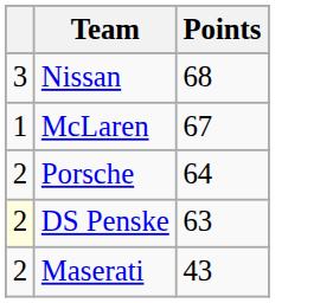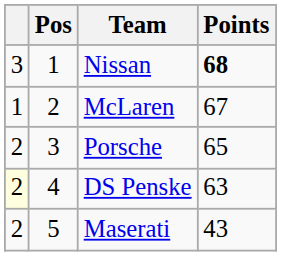 <table class="wikitable" style="font-size: 85%;">
 <tr>
 <th></th>
+<th>Pos</th>
 <th>Team</th>
 <th>Points</th>
 </tr>
 <tr>
 <td align="left"> 3</td>
+<td align="center">1</td>
 <td> <a href='#'>Nissan</a></td>
-<td align="left">68</td>
+<td align="left"><strong>68</strong></td>
 </tr>
 <tr>
 <td align="left"> 1</td>
+<td align="center">2</td>
 <td> <a href='#'>McLaren</a></td>
 <td align="left">67</td>
 </tr>
 <tr>
 <td align="left"> 2</td>
+<td align="center">3</td>
 <td> <a href='#'>Porsche</a></td>
-<td align="left">64</td>
+<td align="left">65</td>
 </tr>
 <tr>
 <td align="left" style="background: lightyellow;"> 2</td>
+<td align="center">4</td>
 <td> <a href='#'>DS Penske</a></td>
 <td align="left">63</td>
 </tr>
 <tr>
 <td align="left"> 2</td>
+<td align="center">5</td>
 <td> <a href='#'>Maserati</a></td>
 <td align="left">43</td>
 </tr>
 </table>
